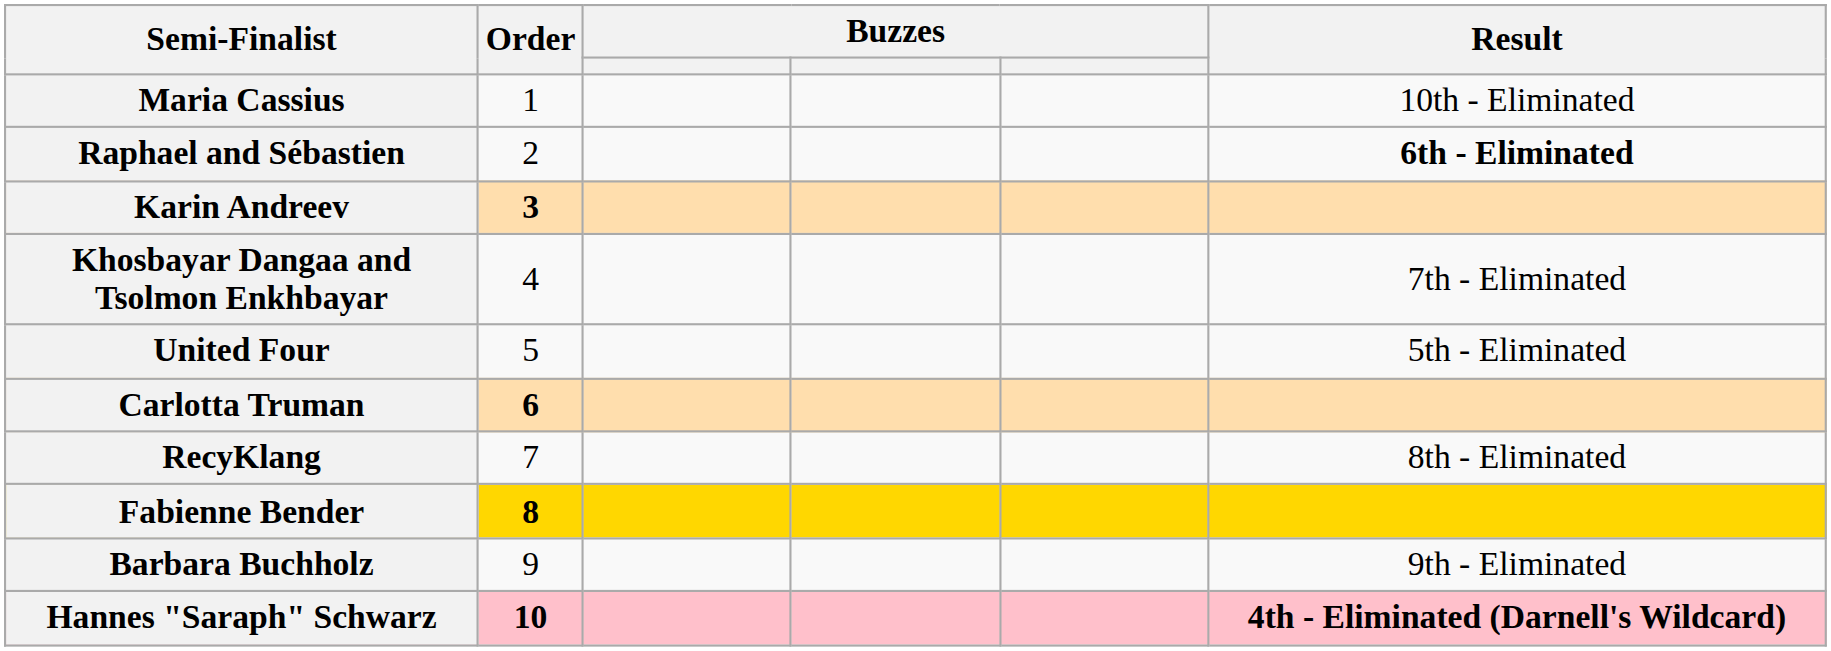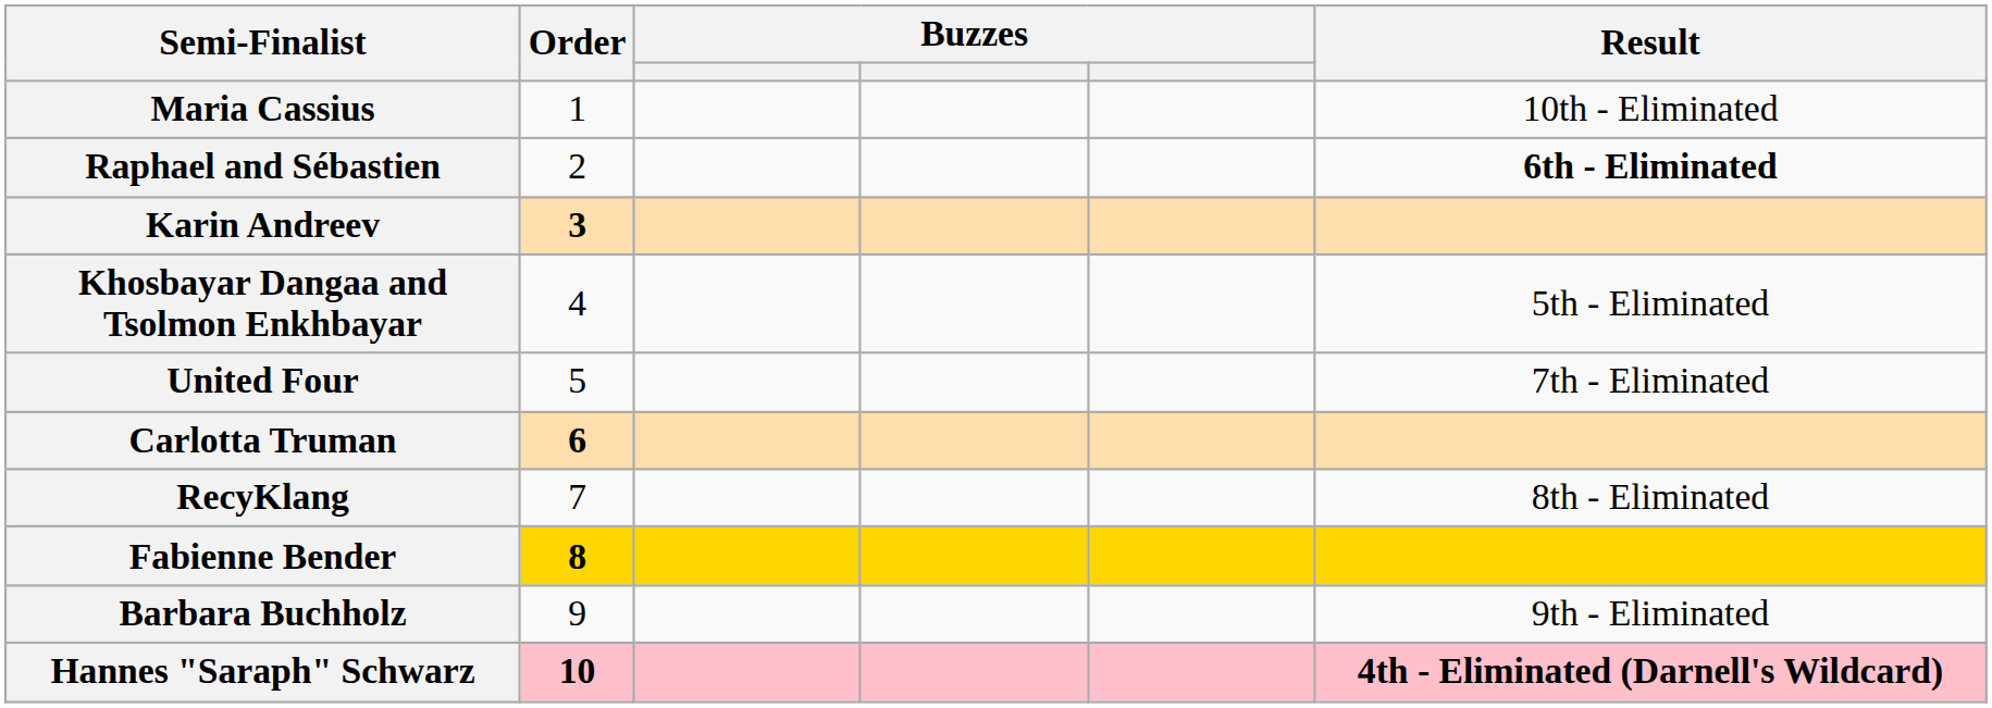 <table class="wikitable plainrowheaders sortable" style="text-align:center;">
 <tr>
 <th scope="col" rowspan="2" class="unsortable" style="width:17em;">Semi-Finalist</th>
 <th scope="col" rowspan="2" style="width:1em;">Order</th>
 <th scope="col" colspan="3" class="unsortable" style="width:24em;">Buzzes</th>
 <th scope="col" rowspan="2" style="width:23em;">Result</th>
 </tr>
 <tr>
 <th scope="col" class="unsortable" style="width:6em;"></th>
 <th scope="col" class="unsortable" style="width:6em;"></th>
 <th scope="col" class="unsortable" style="width:6em;"></th>
 </tr>
 <tr>
 <th scope="row">Maria Cassius</th>
 <td>1</td>
 <td style="text-align:center;"></td>
 <td style="text-align:center;"></td>
 <td style="text-align:center;"></td>
 <td>10th - Eliminated</td>
 </tr>
 <tr>
 <th scope="row">Raphael and Sébastien</th>
 <td>2</td>
 <td style="text-align:center;"></td>
 <td style="text-align:center;"></td>
 <td style="text-align:center;"></td>
 <td><strong>6th - Eliminated</strong></td>
 </tr>
 <tr style="background:NavajoWhite;">
 <th scope="row"><strong>Karin Andreev</strong></th>
 <td><strong>3</strong></td>
 <td style="text-align:center;"></td>
 <td style="text-align:center;"></td>
 <td style="text-align:center;"></td>
 <td><strong></strong></td>
 </tr>
 <tr>
 <th scope="row">Khosbayar Dangaa and Tsolmon Enkhbayar</th>
 <td>4</td>
 <td style="text-align:center;"></td>
 <td style="text-align:center;"></td>
 <td style="text-align:center;"></td>
-<td>7th - Eliminated</td>
+<td>5th - Eliminated</td>
 </tr>
 <tr>
 <th scope="row">United Four</th>
 <td>5</td>
 <td style="text-align:center;"></td>
 <td style="text-align:center;"></td>
 <td style="text-align:center;"></td>
-<td>5th - Eliminated</td>
+<td>7th - Eliminated</td>
 </tr>
 <tr style="background:NavajoWhite;">
 <th scope="row"><strong>Carlotta Truman</strong></th>
 <td><strong>6</strong></td>
 <td style="text-align:center;"></td>
 <td style="text-align:center;"></td>
 <td style="text-align:center;"></td>
 <td><strong></strong></td>
 </tr>
 <tr>
 <th scope="row">RecyKlang</th>
 <td>7</td>
 <td style="text-align:center;"></td>
 <td style="text-align:center;"></td>
 <td style="text-align:center;"></td>
 <td>8th - Eliminated</td>
 </tr>
 <tr style="background:gold;">
 <th scope="row"><strong>Fabienne Bender</strong></th>
 <td><strong>8</strong></td>
 <td style="text-align:center;"></td>
 <td style="text-align:center;"></td>
 <td style="text-align:center;"></td>
 <td><strong></strong></td>
 </tr>
 <tr>
 <th scope="row">Barbara Buchholz</th>
 <td>9</td>
 <td style="text-align:center;"></td>
 <td style="text-align:center;"></td>
 <td style="text-align:center;"></td>
 <td>9th - Eliminated</td>
 </tr>
 <tr style="background:pink;">
 <th scope="row"><strong>Hannes "Saraph" Schwarz</strong></th>
 <td><strong>10</strong></td>
 <td style="text-align:center;"></td>
 <td style="text-align:center;"></td>
 <td style="text-align:center;"></td>
 <td><strong>4th - Eliminated (Darnell's Wildcard)</strong></td>
 </tr>
 </table>
